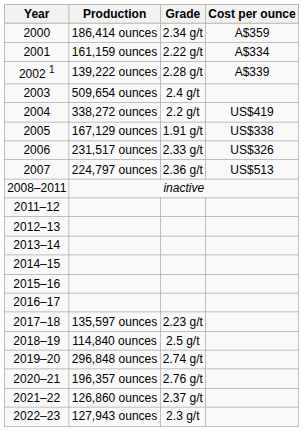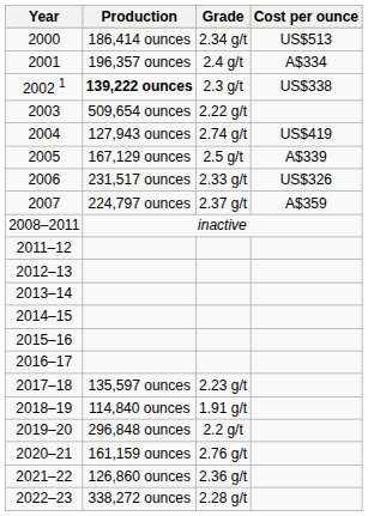 <table class="wikitable">
 <tr style="text-align:center; background:#daa520;">
 <th>Year</th>
 <th>Production</th>
 <th>Grade</th>
 <th>Cost per ounce</th>
 </tr>
 <tr style="text-align:center;">
 <td>2000</td>
 <td>186,414 ounces</td>
 <td>2.34 g/t</td>
-<td>A$359</td>
+<td>US$513</td>
 </tr>
 <tr style="text-align:center;">
 <td>2001</td>
-<td>161,159 ounces</td>
-<td>2.22 g/t</td>
+<td>196,357 ounces</td>
+<td>2.4 g/t</td>
 <td>A$334</td>
 </tr>
 <tr style="text-align:center;">
 <td>2002 <sup>1</sup></td>
-<td>139,222 ounces</td>
-<td>2.28 g/t</td>
-<td>A$339</td>
+<td><strong>139,222 ounces</strong></td>
+<td>2.3 g/t</td>
+<td>US$338</td>
 </tr>
 <tr style="text-align:center;">
 <td>2003</td>
 <td>509,654 ounces</td>
-<td>2.4 g/t</td>
+<td>2.22 g/t</td>
 <td></td>
 </tr>
 <tr style="text-align:center;">
 <td>2004</td>
-<td>338,272 ounces</td>
-<td>2.2 g/t</td>
+<td>127,943 ounces</td>
+<td>2.74 g/t</td>
 <td>US$419</td>
 </tr>
 <tr style="text-align:center;">
 <td>2005</td>
 <td>167,129 ounces</td>
-<td>1.91 g/t</td>
-<td>US$338</td>
+<td>2.5 g/t</td>
+<td>A$339</td>
 </tr>
 <tr style="text-align:center;">
 <td>2006</td>
 <td>231,517 ounces</td>
 <td>2.33 g/t</td>
 <td>US$326</td>
 </tr>
 <tr style="text-align:center;">
 <td>2007</td>
 <td>224,797 ounces</td>
-<td>2.36 g/t</td>
-<td>US$513</td>
+<td>2.37 g/t</td>
+<td>A$359</td>
 </tr>
 <tr style="text-align:center;">
 <td>2008–2011</td>
 <td colspan=3><em>inactive</em></td>
 </tr>
 <tr style="text-align:center;">
 <td>2011–12</td>
 <td></td>
 <td></td>
 <td></td>
 </tr>
 <tr style="text-align:center;">
 <td>2012–13</td>
 <td></td>
 <td></td>
 <td></td>
 </tr>
 <tr style="text-align:center;">
 <td>2013–14</td>
 <td></td>
 <td></td>
 <td></td>
 </tr>
 <tr style="text-align:center;">
 <td>2014–15</td>
 <td></td>
 <td></td>
 <td></td>
 </tr>
 <tr style="text-align:center;">
 <td>2015–16</td>
 <td></td>
 <td></td>
 <td></td>
 </tr>
 <tr style="text-align:center;">
 <td>2016–17</td>
 <td></td>
 <td></td>
 <td></td>
 </tr>
 <tr style="text-align:center;">
 <td>2017–18</td>
 <td>135,597 ounces</td>
 <td>2.23 g/t</td>
 <td></td>
 </tr>
 <tr style="text-align:center;">
 <td>2018–19</td>
 <td>114,840 ounces</td>
-<td>2.5 g/t</td>
+<td>1.91 g/t</td>
 <td></td>
 </tr>
 <tr style="text-align:center;">
 <td>2019–20</td>
 <td>296,848 ounces</td>
-<td>2.74 g/t</td>
+<td>2.2 g/t</td>
 <td></td>
 </tr>
 <tr style="text-align:center;">
 <td>2020–21</td>
-<td>196,357 ounces</td>
+<td>161,159 ounces</td>
 <td>2.76 g/t</td>
 <td></td>
 </tr>
 <tr style="text-align:center;">
 <td>2021–22</td>
 <td>126,860 ounces</td>
-<td>2.37 g/t</td>
+<td>2.36 g/t</td>
 <td></td>
 </tr>
 <tr style="text-align:center;">
 <td>2022–23</td>
-<td>127,943 ounces</td>
-<td>2.3 g/t</td>
+<td>338,272 ounces</td>
+<td>2.28 g/t</td>
 <td></td>
 </tr>
 </table>
